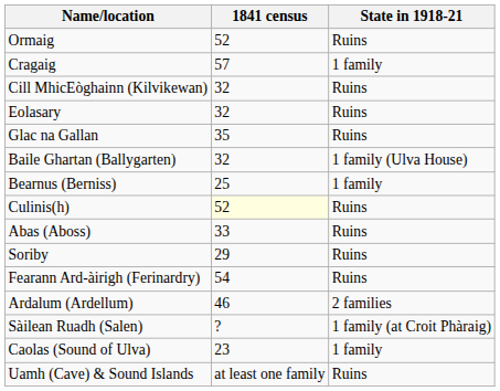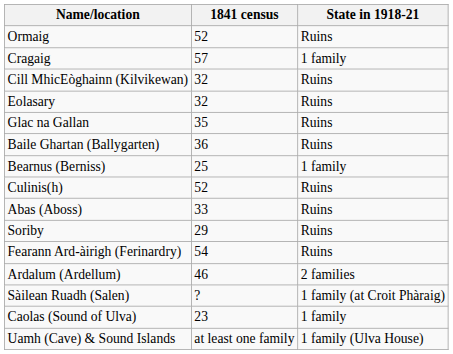 <table class="wikitable">
 <tr>
 <th>Name/location</th>
 <th>1841 census</th>
 <th>State in 1918-21</th>
 </tr>
 <tr>
 <td>Ormaig</td>
 <td>52</td>
 <td>Ruins</td>
 </tr>
 <tr>
 <td>Cragaig</td>
 <td>57</td>
 <td>1 family</td>
 </tr>
 <tr>
 <td>Cill MhicEòghainn (Kilvikewan)</td>
 <td>32</td>
 <td>Ruins</td>
 </tr>
 <tr>
 <td>Eolasary</td>
 <td>32</td>
 <td>Ruins</td>
 </tr>
 <tr>
 <td>Glac na Gallan</td>
 <td>35</td>
 <td>Ruins</td>
 </tr>
 <tr>
 <td>Baile Ghartan (Ballygarten)</td>
-<td>32</td>
-<td>1 family (Ulva House)</td>
+<td>36</td>
+<td>Ruins</td>
 </tr>
 <tr>
 <td>Bearnus (Berniss)</td>
 <td>25</td>
 <td>1 family</td>
 </tr>
 <tr>
 <td>Culinis(h)</td>
-<td style="background: lightyellow;">52</td>
+<td>52</td>
 <td>Ruins</td>
 </tr>
 <tr>
 <td>Abas (Aboss)</td>
 <td>33</td>
 <td>Ruins</td>
 </tr>
 <tr>
 <td>Soriby</td>
 <td>29</td>
 <td>Ruins</td>
 </tr>
 <tr>
 <td>Fearann Ard-àirigh (Ferinardry)</td>
 <td>54</td>
 <td>Ruins</td>
 </tr>
 <tr>
 <td>Ardalum (Ardellum)</td>
 <td>46</td>
 <td>2 families</td>
 </tr>
 <tr>
 <td>Sàilean Ruadh (Salen)</td>
 <td>?</td>
 <td>1 family (at Croit Phàraig)</td>
 </tr>
 <tr>
 <td>Caolas (Sound of Ulva)</td>
 <td>23</td>
 <td>1 family</td>
 </tr>
 <tr>
 <td>Uamh (Cave) & Sound Islands</td>
 <td>at least one family</td>
-<td>Ruins</td>
+<td>1 family (Ulva House)</td>
 </tr>
 </table>
